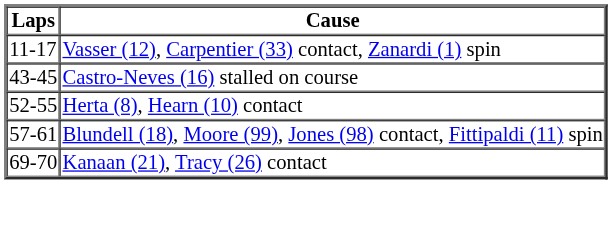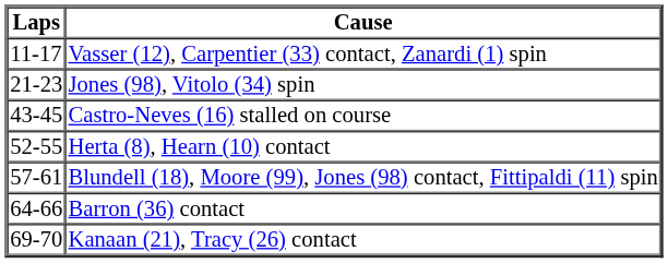 <table border=2 cellspacing=0>
 <tr>
 <th>Laps</th>
 <th>Cause</th>
 </tr>
 <tr>
 <td>11-17</td>
 <td><a href='#'>Vasser (12)</a>, <a href='#'>Carpentier (33)</a> contact, <a href='#'>Zanardi (1)</a> spin</td>
+</tr>
+<tr>
+<td>21-23</td>
+<td><a href='#'>Jones (98)</a>, <a href='#'>Vitolo (34)</a> spin</td>
 </tr>
 <tr>
 <td>43-45</td>
 <td><a href='#'>Castro-Neves (16)</a> stalled on course</td>
 </tr>
 <tr>
 <td>52-55</td>
 <td><a href='#'>Herta (8)</a>, <a href='#'>Hearn (10)</a> contact</td>
 </tr>
 <tr>
 <td>57-61</td>
 <td><a href='#'>Blundell (18)</a>, <a href='#'>Moore (99)</a>, <a href='#'>Jones (98)</a> contact, <a href='#'>Fittipaldi (11)</a> spin</td>
 </tr>
 <tr>
+<td>64-66</td>
+<td><a href='#'>Barron (36)</a> contact</td>
+</tr>
+<tr>
 <td>69-70</td>
 <td><a href='#'>Kanaan (21)</a>, <a href='#'>Tracy (26)</a> contact</td>
 </tr>
 </table>
